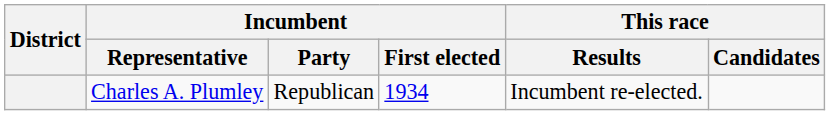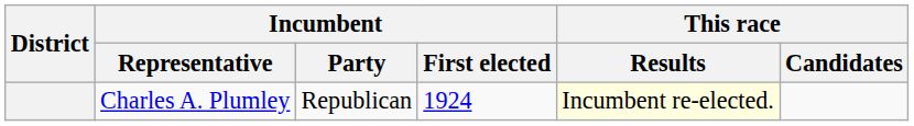 <table class=wikitable>
 <tr>
 <th rowspan=2>District</th>
 <th colspan=3>Incumbent</th>
 <th colspan=2>This race</th>
 </tr>
 <tr>
 <th>Representative</th>
 <th>Party</th>
 <th>First elected</th>
 <th>Results</th>
 <th>Candidates</th>
 </tr>
 <tr>
 <th></th>
 <td><a href='#'>Charles A. Plumley</a></td>
 <td>Republican</td>
-<td><a href='#'>1934</a></td>
-<td>Incumbent re-elected.</td>
+<td><a href='#'>1924</a></td>
+<td style="background: lightyellow;">Incumbent re-elected.</td>
 <td nowrap></td>
 </tr>
 </table>
